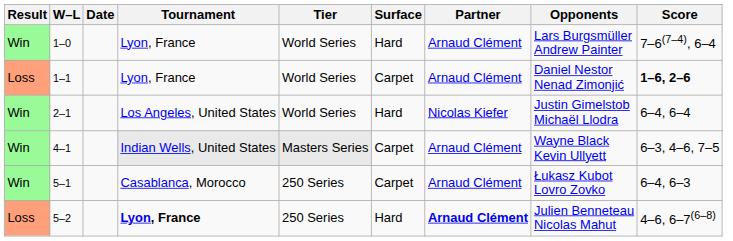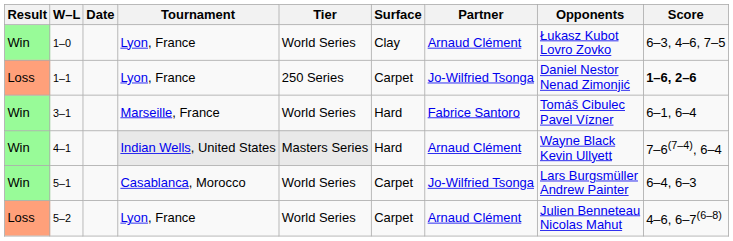 <table class="sortable wikitable">
 <tr>
 <th>Result</th>
 <th class="unsortable">W–L</th>
 <th>Date</th>
 <th>Tournament</th>
 <th>Tier</th>
 <th>Surface</th>
 <th>Partner</th>
 <th>Opponents</th>
 <th class="unsortable">Score</th>
 </tr>
 <tr>
 <td style="background:#98fb98;">Win</td>
 <td><small>1–0</small></td>
 <td><a href='#'></a></td>
 <td><a href='#'>Lyon</a>, France</td>
 <td>World Series</td>
-<td>Hard</td>
+<td>Clay</td>
 <td> <a href='#'>Arnaud Clément</a></td>
-<td> <a href='#'>Lars Burgsmüller</a> <br>  <a href='#'>Andrew Painter</a></td>
-<td>7–6<sup>(7–4)</sup>, 6–4</td>
+<td> <a href='#'>Łukasz Kubot</a> <br>  <a href='#'>Lovro Zovko</a></td>
+<td>6–3, 4–6, 7–5</td>
 </tr>
 <tr>
 <td style="background:#ffa07a;">Loss</td>
 <td><small>1–1</small></td>
 <td><a href='#'></a></td>
 <td><a href='#'>Lyon</a>, France</td>
-<td>World Series</td>
+<td>250 Series</td>
 <td>Carpet</td>
-<td> <a href='#'>Arnaud Clément</a></td>
+<td> <a href='#'>Jo-Wilfried Tsonga</a></td>
 <td> <a href='#'>Daniel Nestor</a> <br>  <a href='#'>Nenad Zimonjić</a></td>
 <td><strong>1–6, 2–6</strong></td>
 </tr>
 <tr>
 <td style="background:#98fb98;">Win</td>
-<td><small>2–1</small></td>
+<td><small>3–1</small></td>
 <td><a href='#'></a></td>
-<td><a href='#'>Los Angeles</a>, United States</td>
+<td><a href='#'>Marseille</a>, France</td>
 <td>World Series</td>
 <td>Hard</td>
-<td> <a href='#'>Nicolas Kiefer</a></td>
-<td> <a href='#'>Justin Gimelstob</a> <br>  <a href='#'>Michaël Llodra</a></td>
-<td>6–4, 6–4</td>
+<td> <a href='#'>Fabrice Santoro</a></td>
+<td> <a href='#'>Tomáš Cibulec</a> <br>  <a href='#'>Pavel Vízner</a></td>
+<td>6–1, 6–4</td>
 </tr>
 <tr>
 <td style="background:#98fb98;">Win</td>
 <td><small>4–1</small></td>
 <td><a href='#'></a></td>
 <td style="background:#e9e9e9;"><a href='#'>Indian Wells</a>, United States</td>
 <td style="background:#e9e9e9;">Masters Series</td>
-<td>Carpet</td>
+<td>Hard</td>
 <td> <a href='#'>Arnaud Clément</a></td>
 <td> <a href='#'>Wayne Black</a> <br>  <a href='#'>Kevin Ullyett</a></td>
-<td>6–3, 4–6, 7–5</td>
+<td>7–6<sup>(7–4)</sup>, 6–4</td>
 </tr>
 <tr>
 <td style="background:#98fb98;">Win</td>
 <td><small>5–1</small></td>
 <td><a href='#'></a></td>
 <td><a href='#'>Casablanca</a>, Morocco</td>
-<td>250 Series</td>
+<td>World Series</td>
 <td>Carpet</td>
-<td> <a href='#'>Arnaud Clément</a></td>
-<td> <a href='#'>Łukasz Kubot</a> <br>  <a href='#'>Lovro Zovko</a></td>
+<td> <a href='#'>Jo-Wilfried Tsonga</a></td>
+<td> <a href='#'>Lars Burgsmüller</a> <br>  <a href='#'>Andrew Painter</a></td>
 <td>6–4, 6–3</td>
 </tr>
 <tr>
 <td style="background:#ffa07a;">Loss</td>
 <td><small>5–2</small></td>
 <td><a href='#'></a></td>
-<td><strong><a href='#'>Lyon</a>, France</strong></td>
-<td>250 Series</td>
-<td>Hard</td>
-<td><strong> <a href='#'>Arnaud Clément</a></strong></td>
+<td><a href='#'>Lyon</a>, France</td>
+<td>World Series</td>
+<td>Carpet</td>
+<td> <a href='#'>Arnaud Clément</a></td>
 <td> <a href='#'>Julien Benneteau</a> <br>  <a href='#'>Nicolas Mahut</a></td>
 <td>4–6, 6–7<sup>(6–8)</sup></td>
 </tr>
 </table>
